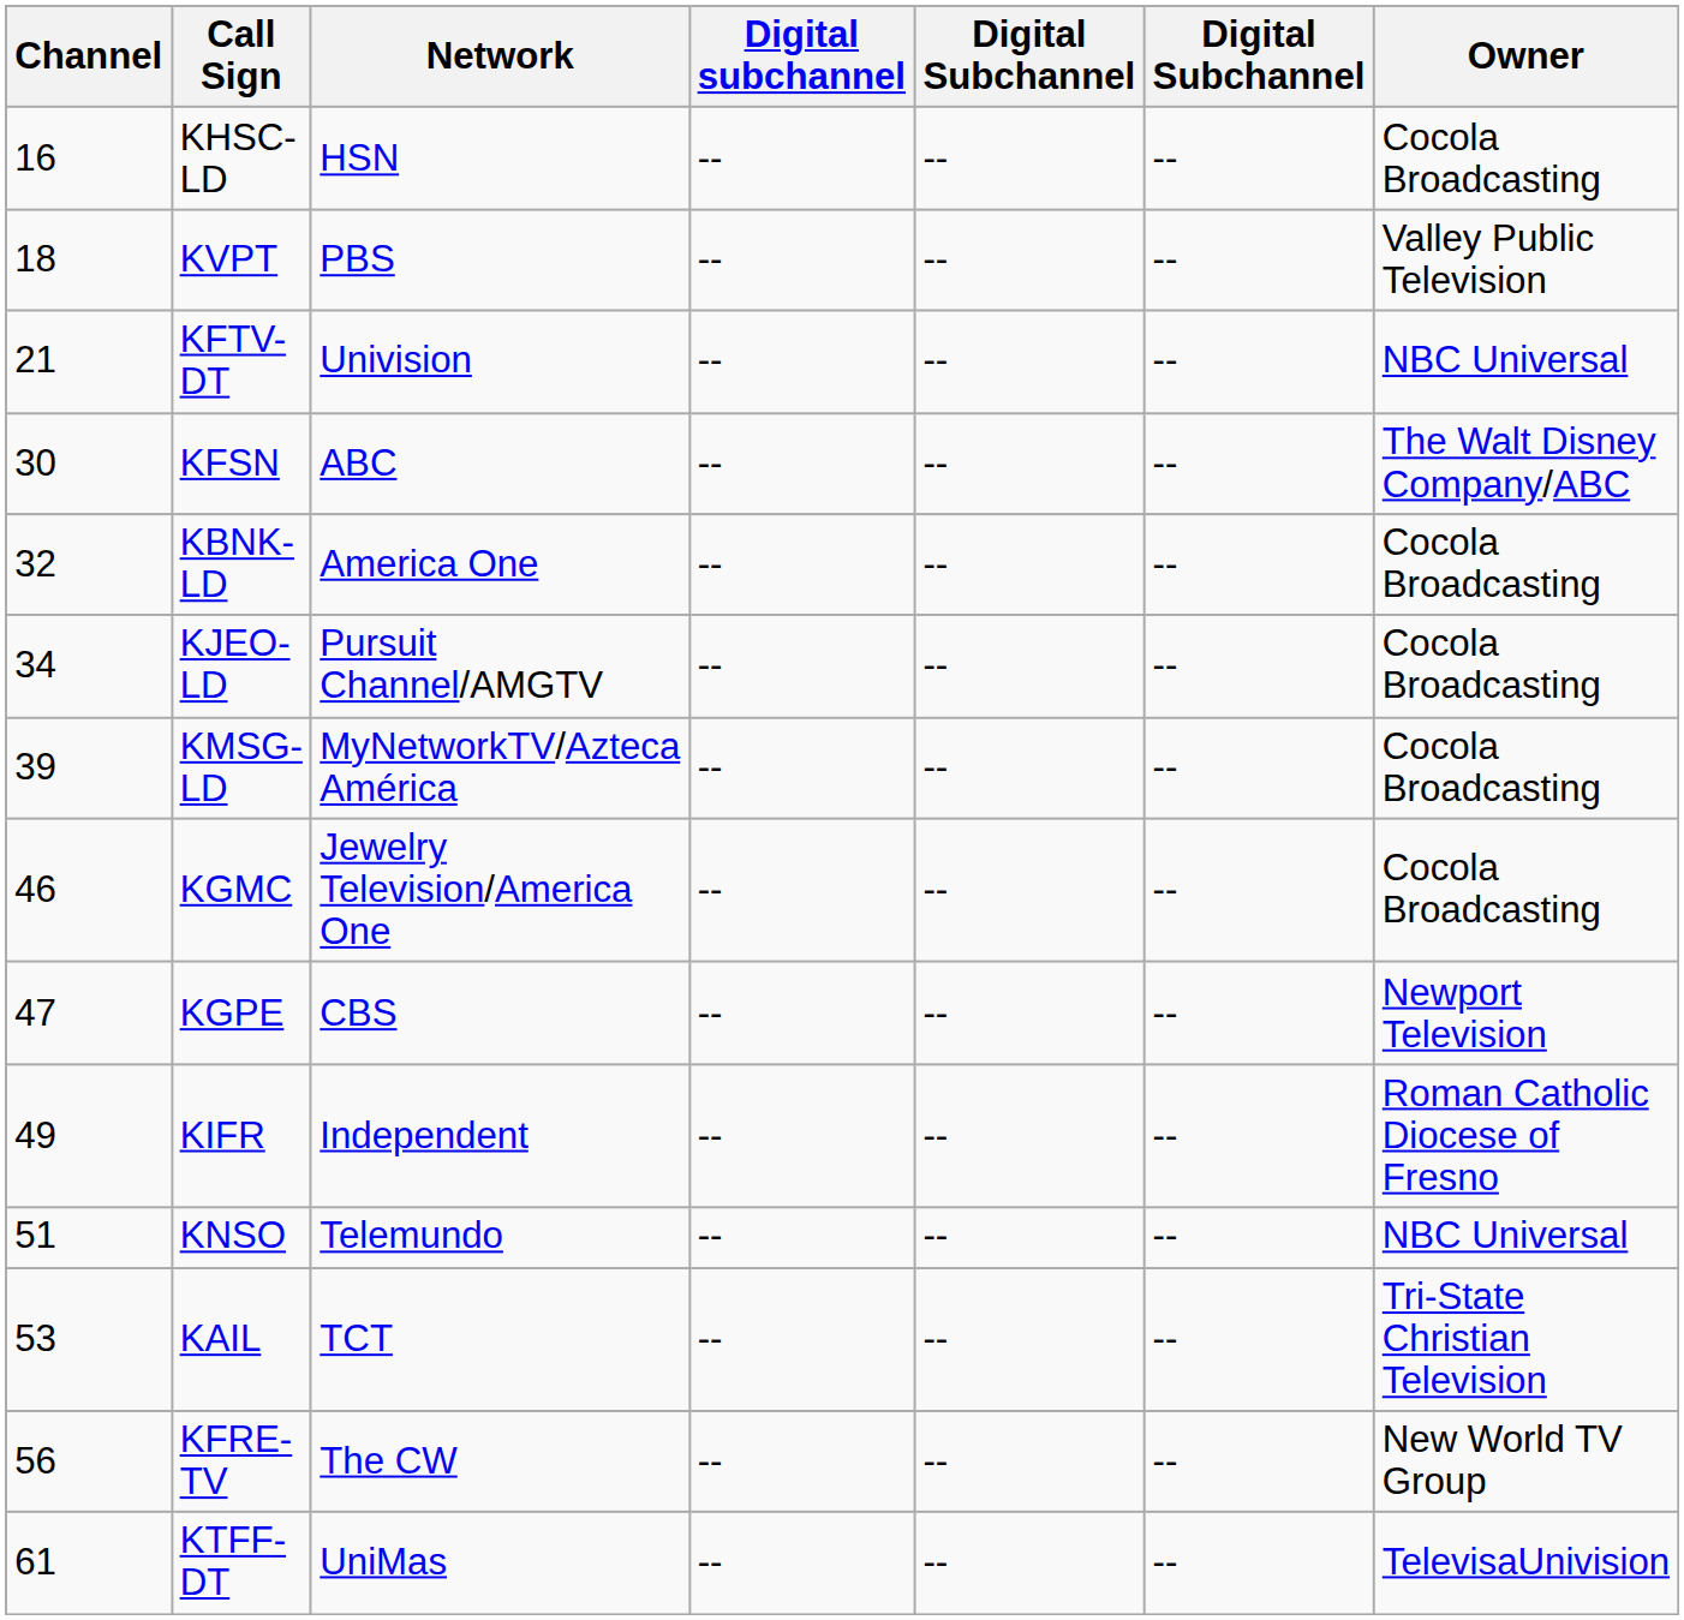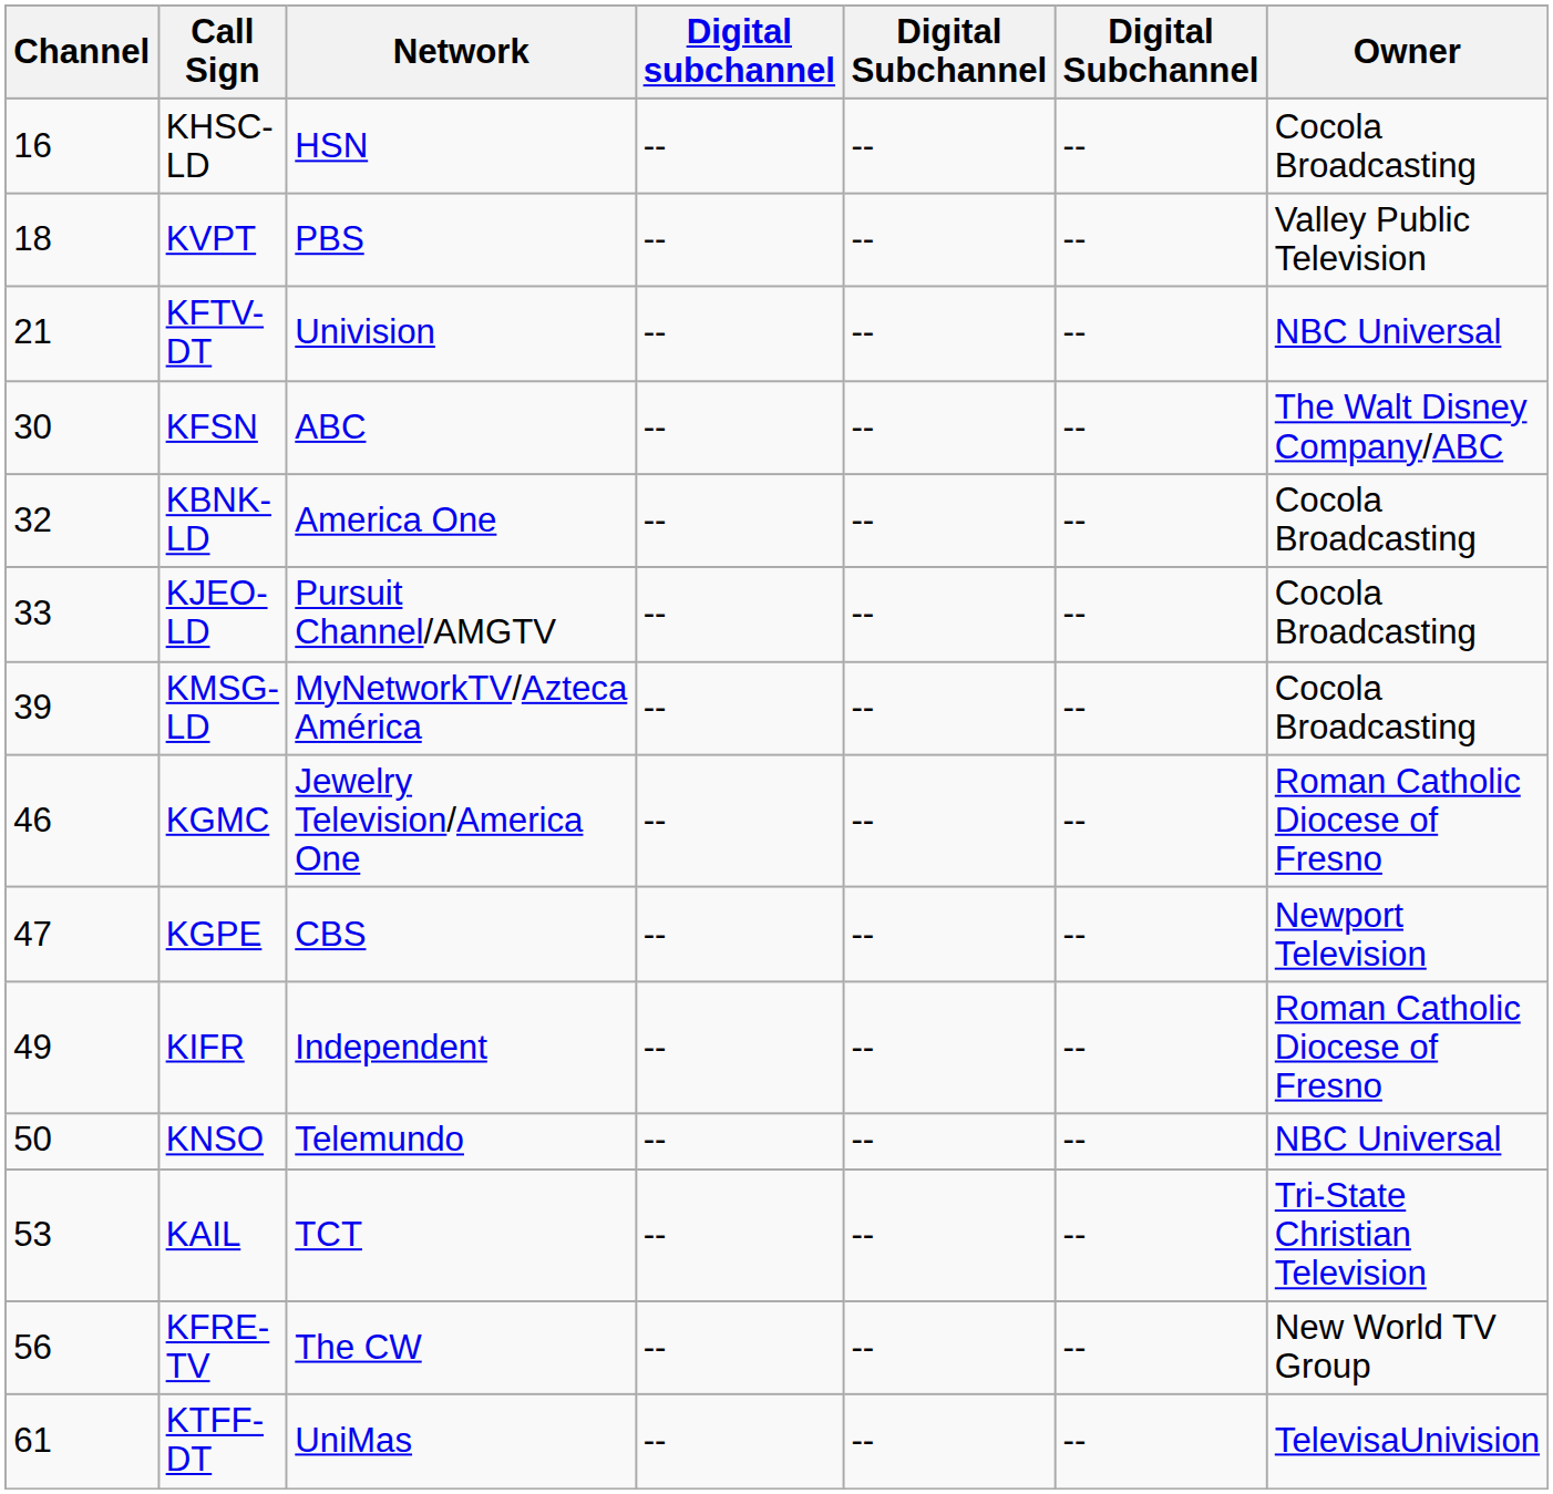 <table class="wikitable">
 <tr>
 <th>Channel</th>
 <th>Call Sign</th>
 <th>Network</th>
 <th><a href='#'>Digital subchannel</a></th>
 <th>Digital Subchannel</th>
 <th>Digital Subchannel</th>
 <th>Owner</th>
 </tr>
 <tr>
 <td>16</td>
 <td>KHSC-LD</td>
 <td><a href='#'>HSN</a></td>
 <td>--</td>
 <td>--</td>
 <td>--</td>
 <td>Cocola Broadcasting</td>
 </tr>
 <tr>
 <td>18</td>
 <td><a href='#'>KVPT</a></td>
 <td><a href='#'>PBS</a></td>
 <td>--</td>
 <td>--</td>
 <td>--</td>
 <td>Valley Public Television</td>
 </tr>
 <tr>
 <td>21</td>
 <td><a href='#'>KFTV-DT</a></td>
 <td><a href='#'>Univision</a></td>
 <td>--</td>
 <td>--</td>
 <td>--</td>
 <td><a href='#'>NBC Universal</a></td>
 </tr>
 <tr>
 <td>30</td>
 <td><a href='#'>KFSN</a></td>
 <td><a href='#'>ABC</a></td>
 <td>--</td>
 <td>--</td>
 <td>--</td>
 <td><a href='#'>The Walt Disney Company</a>/<a href='#'>ABC</a></td>
 </tr>
 <tr>
 <td>32</td>
 <td><a href='#'>KBNK-LD</a></td>
 <td><a href='#'>America One</a></td>
 <td>--</td>
 <td>--</td>
 <td>--</td>
 <td>Cocola Broadcasting</td>
 </tr>
 <tr>
-<td>34</td>
+<td>33</td>
 <td><a href='#'>KJEO-LD</a></td>
 <td><a href='#'>Pursuit Channel</a>/AMGTV</td>
 <td>--</td>
 <td>--</td>
 <td>--</td>
 <td>Cocola Broadcasting</td>
 </tr>
 <tr>
 <td>39</td>
 <td><a href='#'>KMSG-LD</a></td>
 <td><a href='#'>MyNetworkTV</a>/<a href='#'>Azteca América</a></td>
 <td>--</td>
 <td>--</td>
 <td>--</td>
 <td>Cocola Broadcasting</td>
 </tr>
 <tr>
 <td>46</td>
 <td><a href='#'>KGMC</a></td>
 <td><a href='#'>Jewelry Television</a>/<a href='#'>America One</a></td>
 <td>--</td>
 <td>--</td>
 <td>--</td>
-<td>Cocola Broadcasting</td>
+<td><a href='#'>Roman Catholic Diocese of Fresno</a></td>
 </tr>
 <tr>
 <td>47</td>
 <td><a href='#'>KGPE</a></td>
 <td><a href='#'>CBS</a></td>
 <td>--</td>
 <td>--</td>
 <td>--</td>
 <td><a href='#'>Newport Television</a></td>
 </tr>
 <tr>
 <td>49</td>
 <td><a href='#'>KIFR</a></td>
 <td><a href='#'>Independent</a></td>
 <td>--</td>
 <td>--</td>
 <td>--</td>
 <td><a href='#'>Roman Catholic Diocese of Fresno</a></td>
 </tr>
 <tr>
-<td>51</td>
+<td>50</td>
 <td><a href='#'>KNSO</a></td>
 <td><a href='#'>Telemundo</a></td>
 <td>--</td>
 <td>--</td>
 <td>--</td>
 <td><a href='#'>NBC Universal</a></td>
 </tr>
 <tr>
 <td>53</td>
 <td><a href='#'>KAIL</a></td>
 <td><a href='#'>TCT</a></td>
 <td>--</td>
 <td>--</td>
 <td>--</td>
 <td><a href='#'>Tri-State Christian Television</a></td>
 </tr>
 <tr>
 <td>56</td>
 <td><a href='#'>KFRE-TV</a></td>
 <td><a href='#'>The CW</a></td>
 <td>--</td>
 <td>--</td>
 <td>--</td>
 <td>New World TV Group</td>
 </tr>
 <tr>
 <td>61</td>
 <td><a href='#'>KTFF-DT</a></td>
 <td><a href='#'>UniMas</a></td>
 <td>--</td>
 <td>--</td>
 <td>--</td>
 <td><a href='#'>TelevisaUnivision</a></td>
 </tr>
 <tr>
 </tr>
 </table>
